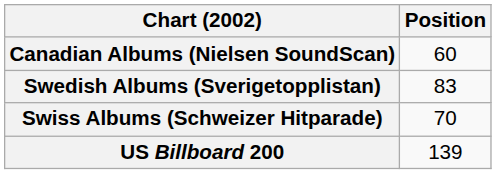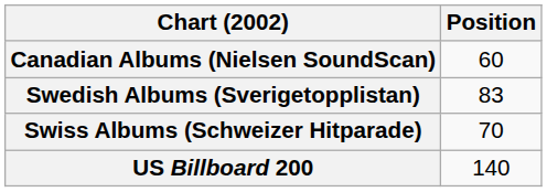 <table class="wikitable sortable plainrowheaders" style="text-align:center">
 <tr>
 <th scope="col">Chart (2002)</th>
 <th scope="col">Position</th>
 </tr>
 <tr>
 <th scope="row">Canadian Albums (Nielsen SoundScan)</th>
 <td>60</td>
 </tr>
 <tr>
 <th scope="row">Swedish Albums (Sverigetopplistan)</th>
 <td>83</td>
 </tr>
 <tr>
 <th scope="row">Swiss Albums (Schweizer Hitparade)</th>
 <td>70</td>
 </tr>
 <tr>
 <th scope="row">US <em>Billboard</em> 200</th>
-<td>139</td>
+<td>140</td>
 </tr>
 </table>
